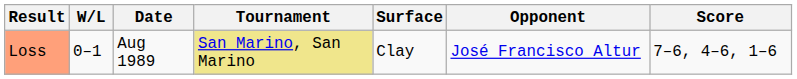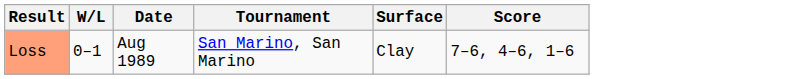 <table class="sortable wikitable">
 <tr>
 <th style="width:40px">Result</th>
 <th style="width:30px" class="unsortable">W/L</th>
 <th style="width:60px">Date</th>
 <th style="width:140px">Tournament</th>
 <th style="width:50px">Surface</th>
-<th style="width:160px">Opponent</th>
 <th style="width:110px" class="unsortable">Score</th>
 </tr>
 <tr>
 <td style="background:#ffa07a;">Loss</td>
 <td>0–1</td>
 <td>Aug 1989</td>
-<td style="background: khaki;"><a href='#'>San Marino</a>, San Marino</td>
+<td><a href='#'>San Marino</a>, San Marino</td>
 <td>Clay</td>
-<td> <a href='#'>José Francisco Altur</a></td>
 <td>7–6, 4–6, 1–6</td>
 </tr>
 </table>
